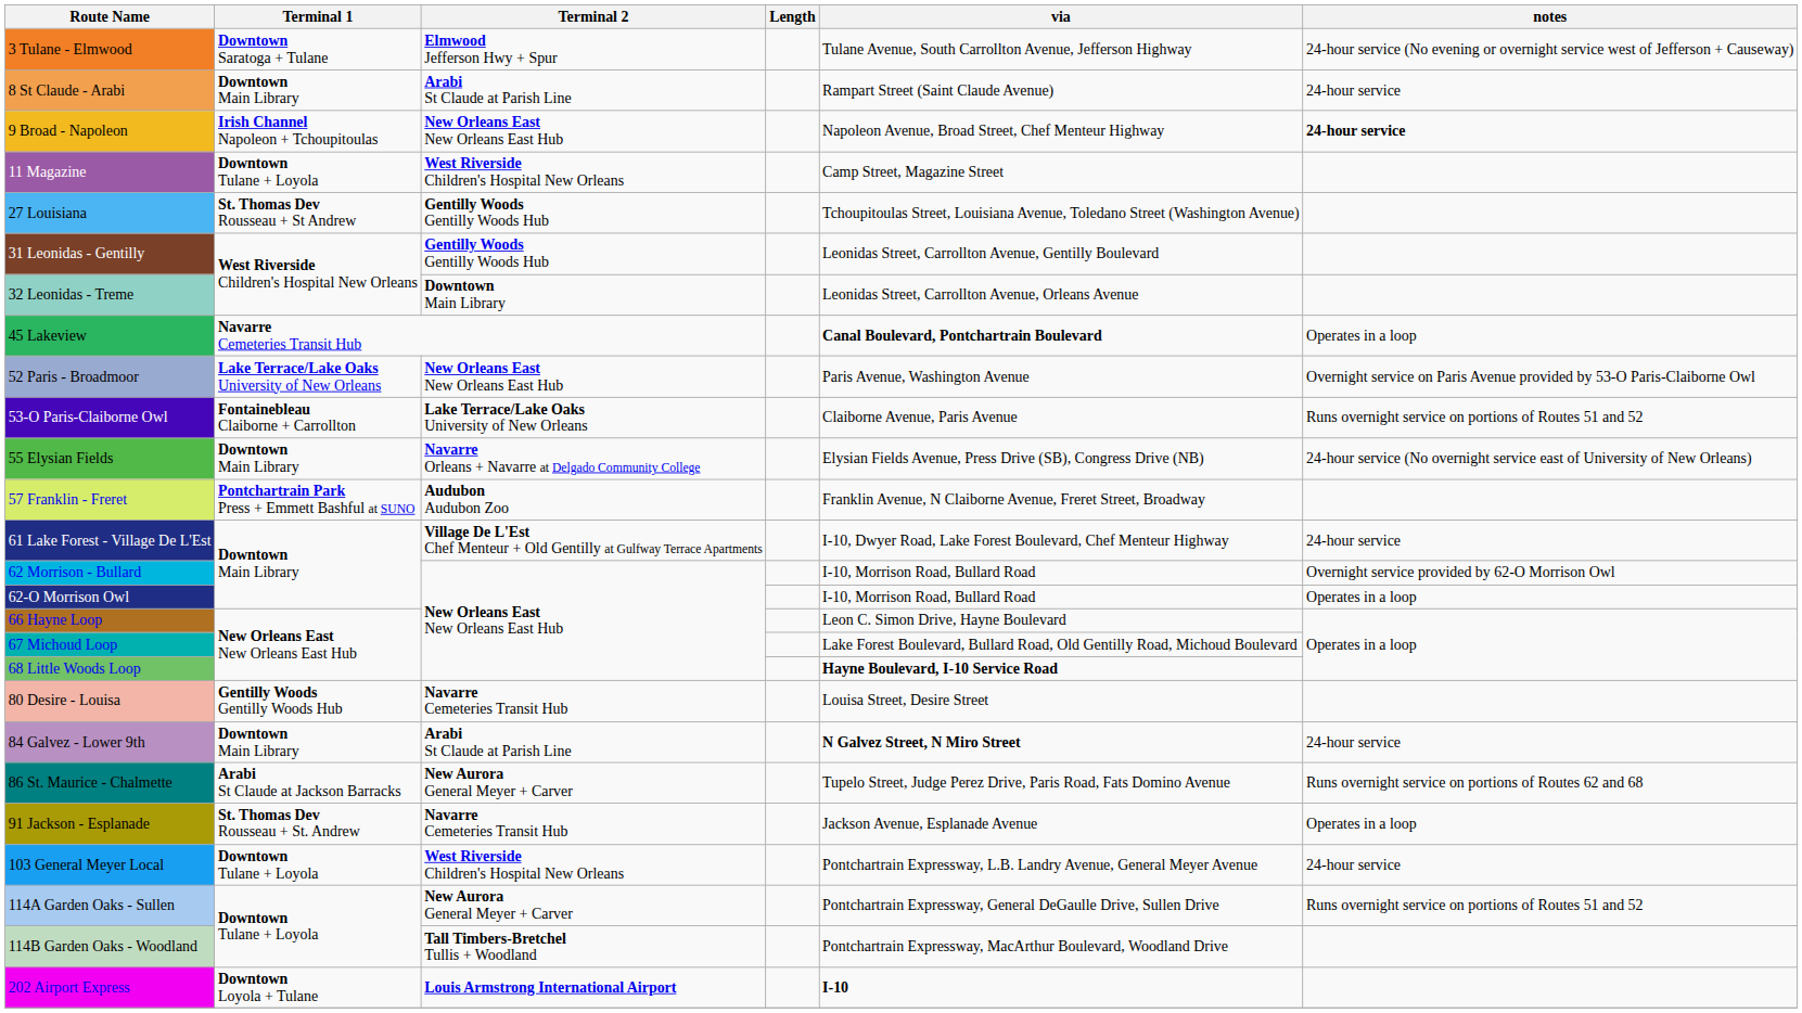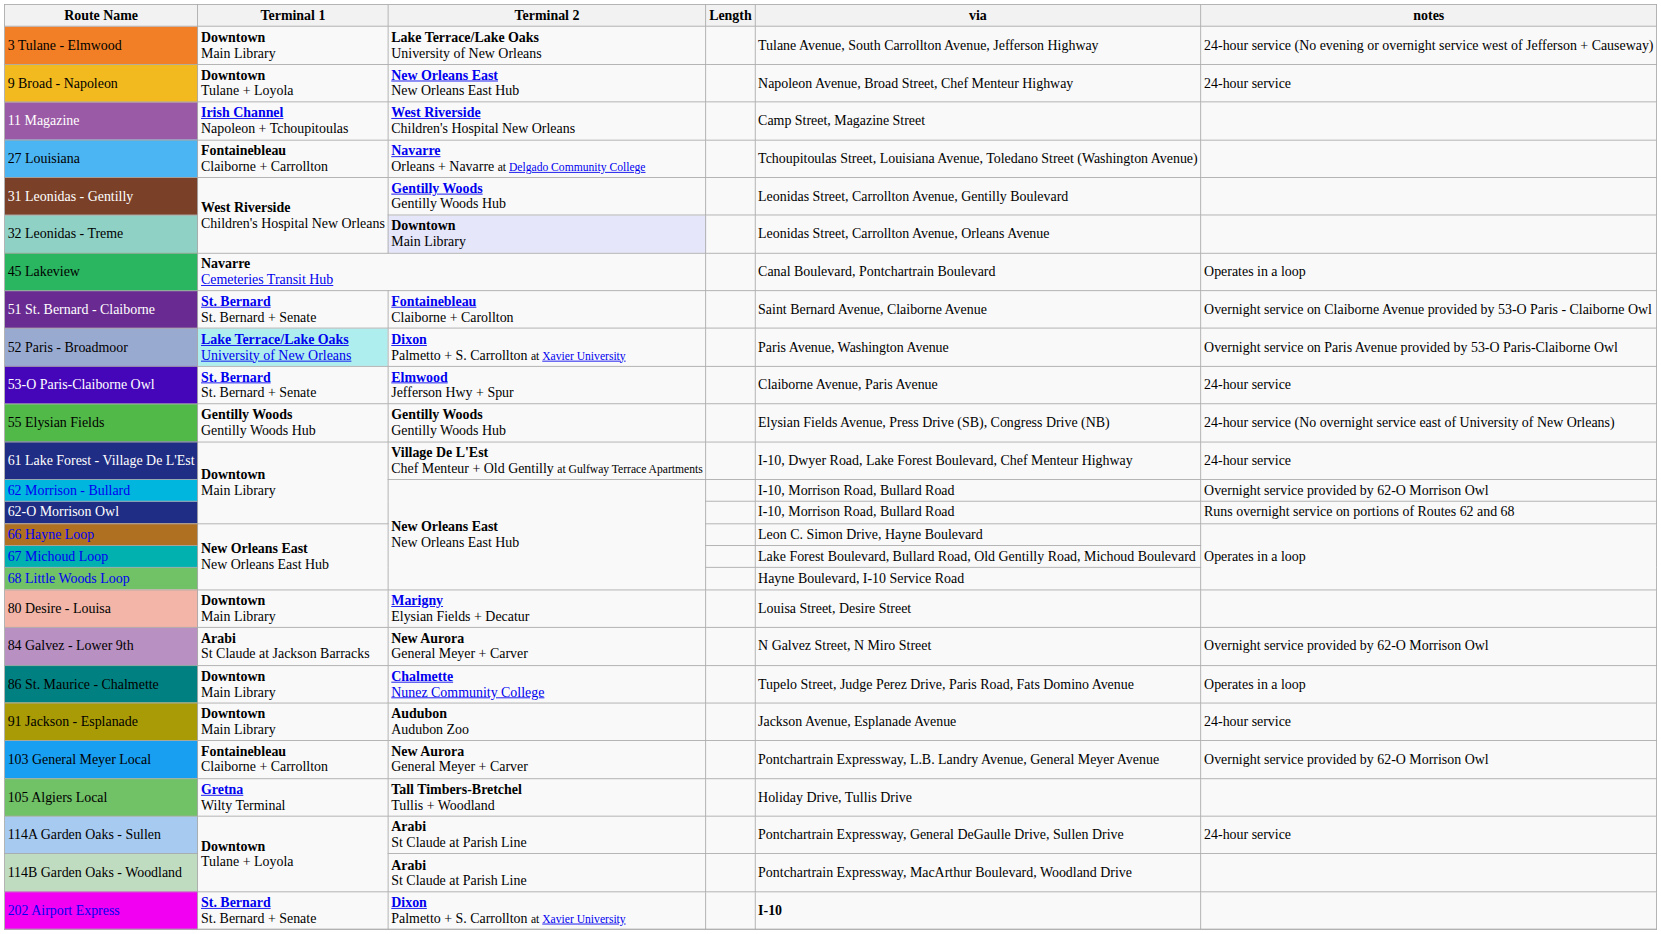 <table class="wikitable sortable">
 <tr>
 <th>Route Name</th>
 <th>Terminal 1</th>
 <th>Terminal 2</th>
 <th>Length</th>
 <th>via</th>
 <th>notes</th>
 </tr>
 <tr>
 <td style="background:#F27F25; color:black;">3 Tulane - Elmwood</td>
-<td><strong><a href='#'>Downtown</a></strong><br>Saratoga + Tulane</td>
-<td><strong><a href='#'>Elmwood</a></strong><br>Jefferson Hwy + Spur</td>
+<td><strong>Downtown</strong><br>Main Library</td>
+<td><strong>Lake Terrace/Lake Oaks</strong><br>University of New Orleans</td>
 <td></td>
 <td>Tulane Avenue, South Carrollton Avenue, Jefferson Highway</td>
 <td>24-hour service (No evening or overnight service west of Jefferson + Causeway)</td>
 </tr>
 <tr>
-<td style="background:#F2A04D; color:black;">8 St Claude - Arabi</td>
-<td><strong>Downtown</strong><br>Main Library</td>
-<td><strong><a href='#'>Arabi</a></strong><br>St Claude at Parish Line</td>
+<td style="background:#F2BA1F; color:black;">9 Broad - Napoleon</td>
+<td><strong>Downtown</strong><br> Tulane + Loyola</td>
+<td><strong><a href='#'>New Orleans East</a></strong><br>New Orleans East Hub</td>
 <td></td>
-<td>Rampart Street (Saint Claude Avenue)</td>
+<td>Napoleon Avenue, Broad Street, Chef Menteur Highway</td>
 <td>24-hour service</td>
 </tr>
 <tr>
-<td style="background:#F2BA1F; color:black;">9 Broad - Napoleon</td>
+<td style="background:#9B5AA5; color:white;">11 Magazine</td>
 <td><strong><a href='#'>Irish Channel</a></strong><br>Napoleon + Tchoupitoulas</td>
-<td><strong><a href='#'>New Orleans East</a></strong><br>New Orleans East Hub</td>
-<td></td>
-<td>Napoleon Avenue, Broad Street, Chef Menteur Highway</td>
-<td><strong>24-hour service</strong></td>
-</tr>
-<tr>
-<td style="background:#9B5AA5; color:white;">11 Magazine</td>
-<td><strong>Downtown</strong><br> Tulane + Loyola</td>
 <td><strong><a href='#'>West Riverside</a></strong><br>Children's Hospital New Orleans</td>
 <td></td>
 <td>Camp Street, Magazine Street</td>
 <td></td>
 </tr>
 <tr>
 <td style="background:#4BB4F2; color:black;">27 Louisiana</td>
-<td><strong>St. Thomas Dev</strong><br>Rousseau + St Andrew</td>
-<td><strong>Gentilly Woods</strong><br>Gentilly Woods Hub</td>
+<td><strong>Fontainebleau</strong><br>Claiborne + Carrollton</td>
+<td><strong><a href='#'>Navarre</a></strong><br>Orleans + Navarre <small>at <a href='#'>Delgado Community College</a></small></td>
 <td></td>
 <td>Tchoupitoulas Street, Louisiana Avenue, Toledano Street (Washington Avenue)</td>
 <td></td>
 </tr>
 <tr>
 <td style="background:#7A4028; color:white;">31 Leonidas - Gentilly</td>
 <td rowspan="2"><strong>West Riverside</strong><br>Children's Hospital New Orleans</td>
 <td><strong><a href='#'>Gentilly Woods</a></strong><br>Gentilly Woods Hub</td>
 <td></td>
 <td>Leonidas Street, Carrollton Avenue, Gentilly Boulevard</td>
 <td></td>
 </tr>
 <tr>
 <td style="background:#8FD1C5; color:black;">32 Leonidas - Treme</td>
-<td><strong>Downtown</strong><br>Main Library</td>
+<td style="background: lavender;"><strong>Downtown</strong><br>Main Library</td>
 <td></td>
 <td>Leonidas Street, Carrollton Avenue, Orleans Avenue</td>
 <td></td>
 </tr>
 <tr>
 <td style="background:#2AB560; color:black;">45 Lakeview</td>
 <td colspan="2"><strong>Navarre</strong><br><a href='#'>Cemeteries Transit Hub</a></td>
 <td></td>
-<td><strong>Canal Boulevard, Pontchartrain Boulevard</strong></td>
+<td>Canal Boulevard, Pontchartrain Boulevard</td>
 <td>Operates in a loop</td>
 </tr>
 <tr>
+<td style="background:#692B91; color:white;">51 St. Bernard - Claiborne</td>
+<td><strong><a href='#'>St. Bernard</a></strong><br> St. Bernard + Senate</td>
+<td><strong><a href='#'>Fontainebleau</a></strong><br>Claiborne + Carollton</td>
+<td></td>
+<td>Saint Bernard Avenue, Claiborne Avenue</td>
+<td>Overnight service on Claiborne Avenue provided by 53-O Paris - Claiborne Owl</td>
+</tr>
+<tr>
 <td style="background:#99AAD1; color:black;">52 Paris - Broadmoor</td>
-<td><strong><a href='#'>Lake Terrace/Lake Oaks</a></strong><br><a href='#'>University of New Orleans</a></td>
-<td><strong><a href='#'>New Orleans East</a></strong><br>New Orleans East Hub</td>
+<td style="background: paleturquoise;"><strong><a href='#'>Lake Terrace/Lake Oaks</a></strong><br><a href='#'>University of New Orleans</a></td>
+<td><strong><a href='#'>Dixon</a></strong><br>Palmetto + S. Carrollton <small> at <a href='#'>Xavier University</a></small></td>
 <td></td>
 <td>Paris Avenue, Washington Avenue</td>
 <td>Overnight service on Paris Avenue provided by 53-O Paris-Claiborne Owl</td>
 </tr>
 <tr>
 <td style="background:#4506B9; color:white;">53-O Paris-Claiborne Owl</td>
-<td><strong>Fontainebleau</strong><br>Claiborne + Carrollton</td>
-<td><strong>Lake Terrace/Lake Oaks</strong><br>University of New Orleans</td>
+<td><strong><a href='#'>St. Bernard</a></strong><br> St. Bernard + Senate</td>
+<td><strong><a href='#'>Elmwood</a></strong><br>Jefferson Hwy + Spur</td>
 <td></td>
 <td>Claiborne Avenue, Paris Avenue</td>
-<td>Runs overnight service on portions of Routes 51 and 52</td>
+<td>24-hour service</td>
 </tr>
 <tr>
 <td style="background:#51B948; color:black;">55 Elysian Fields</td>
-<td><strong>Downtown</strong><br>Main Library</td>
-<td><strong><a href='#'>Navarre</a></strong><br>Orleans + Navarre <small>at <a href='#'>Delgado Community College</a></small></td>
+<td><strong>Gentilly Woods</strong><br>Gentilly Woods Hub</td>
+<td><strong>Gentilly Woods</strong><br>Gentilly Woods Hub</td>
 <td></td>
 <td>Elysian Fields Avenue, Press Drive (SB), Congress Drive (NB)</td>
 <td>24-hour service (No overnight service east of University of New Orleans)</td>
-</tr>
-<tr>
-<td style="background:#D6ED6B; color:#0000F2;">57 Franklin - Freret</td>
-<td><strong><a href='#'>Pontchartrain Park</a></strong><br>Press + Emmett Bashful <small>at <a href='#'>SUNO</a></small></td>
-<td><strong>Audubon</strong><br> Audubon Zoo</td>
-<td></td>
-<td>Franklin Avenue, N Claiborne Avenue, Freret Street, Broadway</td>
-<td></td>
 </tr>
 <tr>
 <td style="background:#1F2D84; color:white;">61 Lake Forest - Village De L'Est</td>
 <td rowspan="3"><strong>Downtown</strong><br>Main Library</td>
 <td><strong>Village De L'Est</strong><br>Chef Menteur + Old Gentilly <small>at Gulfway Terrace Apartments</small></td>
 <td></td>
 <td>I-10, Dwyer Road, Lake Forest Boulevard, Chef Menteur Highway</td>
 <td>24-hour service</td>
 </tr>
 <tr>
 <td style="background:#00B6DE; color:#0000F2;">62 Morrison - Bullard</td>
 <td rowspan="5"><strong>New Orleans East</strong><br>New Orleans East Hub</td>
 <td></td>
 <td>I-10, Morrison Road, Bullard Road</td>
 <td>Overnight service provided by 62-O Morrison Owl</td>
 </tr>
 <tr>
 <td style="background:#1F2D84; color:white;">62-O Morrison Owl</td>
 <td></td>
 <td>I-10, Morrison Road, Bullard Road</td>
-<td>Operates in a loop</td>
+<td>Runs overnight service on portions of Routes 62 and 68</td>
 </tr>
 <tr>
 <td style="background:#AF7022; color:#0000F2;">66 Hayne Loop</td>
 <td rowspan="3"><strong>New Orleans East</strong><br>New Orleans East Hub</td>
 <td></td>
 <td>Leon C. Simon Drive, Hayne Boulevard</td>
 <td rowspan="3">Operates in a loop</td>
 </tr>
 <tr>
 <td style="background:#00B1B0; color:#0000F2;">67 Michoud Loop</td>
 <td></td>
 <td>Lake Forest Boulevard, Bullard Road, Old Gentilly Road, Michoud Boulevard</td>
 </tr>
 <tr>
 <td style="background:#71C167; color:#0000F2;">68 Little Woods Loop</td>
 <td></td>
-<td><strong>Hayne Boulevard, I-10 Service Road</strong></td>
+<td>Hayne Boulevard, I-10 Service Road</td>
 </tr>
 <tr>
 <td style="background:#F2B5A7; color:black;">80 Desire - Louisa</td>
-<td><strong>Gentilly Woods</strong><br>Gentilly Woods Hub</td>
-<td><strong>Navarre</strong><br>Cemeteries Transit Hub</td>
+<td><strong>Downtown</strong><br>Main Library</td>
+<td><strong><a href='#'>Marigny</a></strong><br>Elysian Fields + Decatur</td>
 <td></td>
 <td>Louisa Street, Desire Street</td>
 <td></td>
 </tr>
 <tr>
 <td style="background:#B890C2; color:black;">84 Galvez - Lower 9th</td>
+<td><strong>Arabi</strong><br>St Claude at Jackson Barracks</td>
+<td><strong>New Aurora</strong><br>General Meyer + Carver</td>
+<td></td>
+<td>N Galvez Street, N Miro Street</td>
+<td>Overnight service provided by 62-O Morrison Owl</td>
+</tr>
+<tr>
+<td style="background:#008080; color:black;">86 St. Maurice - Chalmette</td>
 <td><strong>Downtown</strong><br>Main Library</td>
-<td><strong>Arabi</strong><br>St Claude at Parish Line</td>
+<td><strong><a href='#'>Chalmette</a></strong><br><a href='#'>Nunez Community College</a></td>
 <td></td>
-<td><strong>N Galvez Street, N Miro Street</strong></td>
+<td>Tupelo Street, Judge Perez Drive, Paris Road, Fats Domino Avenue</td>
+<td>Operates in a loop</td>
+</tr>
+<tr>
+<td style="background:#A99B06; color:black;">91 Jackson - Esplanade</td>
+<td><strong>Downtown</strong><br>Main Library</td>
+<td><strong>Audubon</strong><br> Audubon Zoo</td>
+<td></td>
+<td>Jackson Avenue, Esplanade Avenue</td>
 <td>24-hour service</td>
 </tr>
 <tr>
-<td style="background:#008080; color:black;">86 St. Maurice - Chalmette</td>
-<td><strong>Arabi</strong><br>St Claude at Jackson Barracks</td>
+<td style="background:#189FF2; color:black;">103 General Meyer Local</td>
+<td><strong>Fontainebleau</strong><br>Claiborne + Carrollton</td>
 <td><strong>New Aurora</strong><br>General Meyer + Carver</td>
 <td></td>
-<td>Tupelo Street, Judge Perez Drive, Paris Road, Fats Domino Avenue</td>
-<td>Runs overnight service on portions of Routes 62 and 68</td>
+<td>Pontchartrain Expressway, L.B. Landry Avenue, General Meyer Avenue</td>
+<td>Overnight service provided by 62-O Morrison Owl</td>
 </tr>
 <tr>
-<td style="background:#A99B06; color:black;">91 Jackson - Esplanade</td>
-<td><strong>St. Thomas Dev</strong><br>Rousseau + St. Andrew</td>
-<td><strong>Navarre</strong><br>Cemeteries Transit Hub</td>
+<td style="background:#71C167; color:black;">105 Algiers Local</td>
+<td><strong><a href='#'>Gretna</a></strong><br>Wilty Terminal</td>
+<td><strong>Tall Timbers-Bretchel</strong><br>Tullis + Woodland</td>
 <td></td>
-<td>Jackson Avenue, Esplanade Avenue</td>
-<td>Operates in a loop</td>
-</tr>
-<tr>
-<td style="background:#189FF2; color:black;">103 General Meyer Local</td>
-<td><strong>Downtown</strong><br>Tulane + Loyola</td>
-<td><strong><a href='#'>West Riverside</a></strong><br>Children's Hospital New Orleans</td>
+<td>Holiday Drive, Tullis Drive</td>
 <td></td>
-<td>Pontchartrain Expressway, L.B. Landry Avenue, General Meyer Avenue</td>
-<td>24-hour service</td>
 </tr>
 <tr>
 <td style="background:#A6CAF0; color:black;">114A Garden Oaks - Sullen</td>
 <td rowspan="2"><strong>Downtown</strong><br>Tulane + Loyola</td>
-<td><strong>New Aurora</strong><br>General Meyer + Carver</td>
+<td><strong>Arabi</strong><br>St Claude at Parish Line</td>
 <td></td>
 <td>Pontchartrain Expressway, General DeGaulle Drive, Sullen Drive</td>
-<td>Runs overnight service on portions of Routes 51 and 52</td>
+<td>24-hour service</td>
 </tr>
 <tr>
 <td style="background:#C0DCC0; color:black;">114B Garden Oaks - Woodland</td>
-<td><strong>Tall Timbers-Bretchel</strong><br>Tullis + Woodland</td>
+<td><strong>Arabi</strong><br>St Claude at Parish Line</td>
 <td></td>
 <td>Pontchartrain Expressway, MacArthur Boulevard, Woodland Drive</td>
 <td></td>
 </tr>
 <tr>
 <td style="background:#F200F2; color:#0000F2;">202 Airport Express</td>
-<td><strong>Downtown</strong><br>Loyola + Tulane</td>
-<td><strong><a href='#'>Louis Armstrong International Airport</a></strong></td>
+<td><strong><a href='#'>St. Bernard</a></strong><br> St. Bernard + Senate</td>
+<td><strong><a href='#'>Dixon</a></strong><br>Palmetto + S. Carrollton <small> at <a href='#'>Xavier University</a></small></td>
 <td></td>
 <td><strong>I-10</strong></td>
 <td></td>
 </tr>
 <tr>
 </tr>
 </table>
